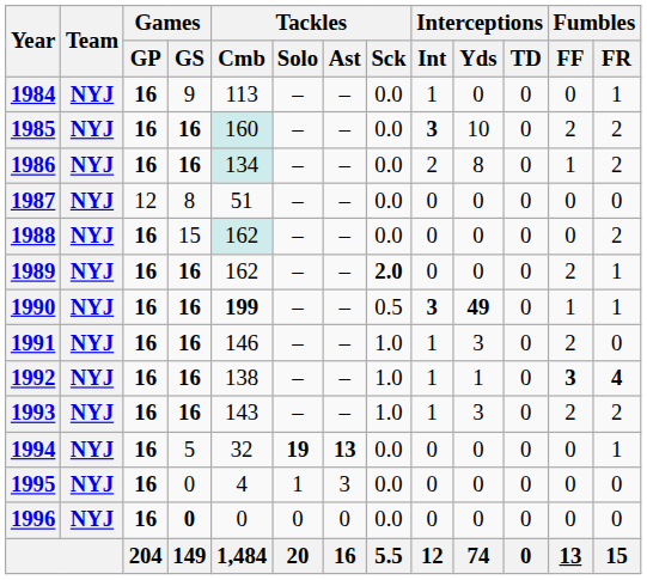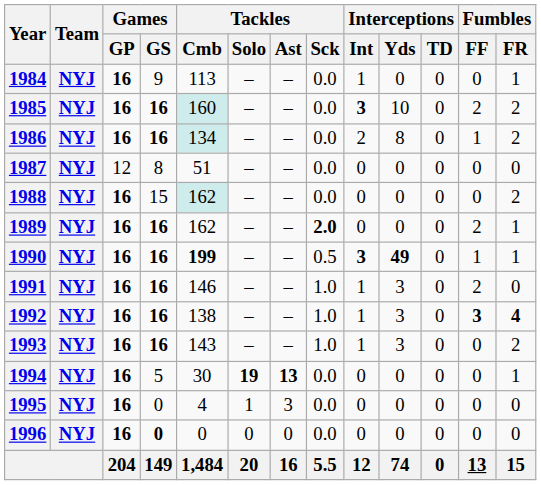 <table class="wikitable sortable" style="text-align: center;">
 <tr>
 <th rowspan="2">Year</th>
 <th rowspan="2">Team</th>
 <th colspan="2">Games</th>
 <th colspan="4">Tackles</th>
 <th colspan="3">Interceptions</th>
 <th colspan="2">Fumbles</th>
 </tr>
 <tr>
 <th>GP</th>
 <th>GS</th>
 <th>Cmb</th>
 <th>Solo</th>
 <th>Ast</th>
 <th>Sck</th>
 <th>Int</th>
 <th>Yds</th>
 <th>TD</th>
 <th>FF</th>
 <th>FR</th>
 </tr>
 <tr>
 <th><a href='#'>1984</a></th>
 <th><a href='#'>NYJ</a></th>
 <td><strong>16</strong></td>
 <td>9</td>
 <td>113</td>
 <td>–</td>
 <td>–</td>
 <td>0.0</td>
 <td>1</td>
 <td>0</td>
 <td>0</td>
 <td>0</td>
 <td>1</td>
 </tr>
 <tr>
 <th><a href='#'>1985</a></th>
 <th><a href='#'>NYJ</a></th>
 <td><strong>16</strong></td>
 <td><strong>16</strong></td>
 <td style="background:#cfecec;">160</td>
 <td>–</td>
 <td>–</td>
 <td>0.0</td>
 <td><strong>3</strong></td>
 <td>10</td>
 <td>0</td>
 <td>2</td>
 <td>2</td>
 </tr>
 <tr>
 <th><a href='#'>1986</a></th>
 <th><a href='#'>NYJ</a></th>
 <td><strong>16</strong></td>
 <td><strong>16</strong></td>
 <td style="background:#cfecec;">134</td>
 <td>–</td>
 <td>–</td>
 <td>0.0</td>
 <td>2</td>
 <td>8</td>
 <td>0</td>
 <td>1</td>
 <td>2</td>
 </tr>
 <tr>
 <th><a href='#'>1987</a></th>
 <th><a href='#'>NYJ</a></th>
 <td>12</td>
 <td>8</td>
 <td>51</td>
 <td>–</td>
 <td>–</td>
 <td>0.0</td>
 <td>0</td>
 <td>0</td>
 <td>0</td>
 <td>0</td>
 <td>0</td>
 </tr>
 <tr>
 <th><a href='#'>1988</a></th>
 <th><a href='#'>NYJ</a></th>
 <td><strong>16</strong></td>
 <td>15</td>
 <td style="background:#cfecec;">162</td>
 <td>–</td>
 <td>–</td>
 <td>0.0</td>
 <td>0</td>
 <td>0</td>
 <td>0</td>
 <td>0</td>
 <td>2</td>
 </tr>
 <tr>
 <th><a href='#'>1989</a></th>
 <th><a href='#'>NYJ</a></th>
 <td><strong>16</strong></td>
 <td><strong>16</strong></td>
 <td>162</td>
 <td>–</td>
 <td>–</td>
 <td><strong>2.0</strong></td>
 <td>0</td>
 <td>0</td>
 <td>0</td>
 <td>2</td>
 <td>1</td>
 </tr>
 <tr>
 <th><a href='#'>1990</a></th>
 <th><a href='#'>NYJ</a></th>
 <td><strong>16</strong></td>
 <td><strong>16</strong></td>
 <td><strong>199</strong></td>
 <td>–</td>
 <td>–</td>
 <td>0.5</td>
 <td><strong>3</strong></td>
 <td><strong>49</strong></td>
 <td>0</td>
 <td>1</td>
 <td>1</td>
 </tr>
 <tr>
 <th><a href='#'>1991</a></th>
 <th><a href='#'>NYJ</a></th>
 <td><strong>16</strong></td>
 <td><strong>16</strong></td>
 <td>146</td>
 <td>–</td>
 <td>–</td>
 <td>1.0</td>
 <td>1</td>
 <td>3</td>
 <td>0</td>
 <td>2</td>
 <td>0</td>
 </tr>
 <tr>
 <th><a href='#'>1992</a></th>
 <th><a href='#'>NYJ</a></th>
 <td><strong>16</strong></td>
 <td><strong>16</strong></td>
 <td>138</td>
 <td>–</td>
 <td>–</td>
 <td>1.0</td>
 <td>1</td>
-<td>1</td>
+<td>3</td>
 <td>0</td>
 <td><strong>3</strong></td>
 <td><strong>4</strong></td>
 </tr>
 <tr>
 <th><a href='#'>1993</a></th>
 <th><a href='#'>NYJ</a></th>
 <td><strong>16</strong></td>
 <td><strong>16</strong></td>
 <td>143</td>
 <td>–</td>
 <td>–</td>
 <td>1.0</td>
 <td>1</td>
 <td>3</td>
 <td>0</td>
-<td>2</td>
+<td>0</td>
 <td>2</td>
 </tr>
 <tr>
 <th><a href='#'>1994</a></th>
 <th><a href='#'>NYJ</a></th>
 <td><strong>16</strong></td>
 <td>5</td>
-<td>32</td>
+<td>30</td>
 <td><strong>19</strong></td>
 <td><strong>13</strong></td>
 <td>0.0</td>
 <td>0</td>
 <td>0</td>
 <td>0</td>
 <td>0</td>
 <td>1</td>
 </tr>
 <tr>
 <th><a href='#'>1995</a></th>
 <th><a href='#'>NYJ</a></th>
 <td><strong>16</strong></td>
 <td>0</td>
 <td>4</td>
 <td>1</td>
 <td>3</td>
 <td>0.0</td>
 <td>0</td>
 <td>0</td>
 <td>0</td>
 <td>0</td>
 <td>0</td>
 </tr>
 <tr>
 <th><a href='#'>1996</a></th>
 <th><a href='#'>NYJ</a></th>
 <td><strong>16</strong></td>
 <td><strong>0</strong></td>
 <td>0</td>
 <td>0</td>
 <td>0</td>
 <td>0.0</td>
 <td>0</td>
 <td>0</td>
 <td>0</td>
 <td>0</td>
 <td>0</td>
 </tr>
 <tr>
 <th colspan="2"></th>
 <th>204</th>
 <th>149</th>
 <th>1,484</th>
 <th>20</th>
 <th>16</th>
 <th>5.5</th>
 <th>12</th>
 <th>74</th>
 <th>0</th>
 <th><u>13</u></th>
 <th>15</th>
 </tr>
 </table>
